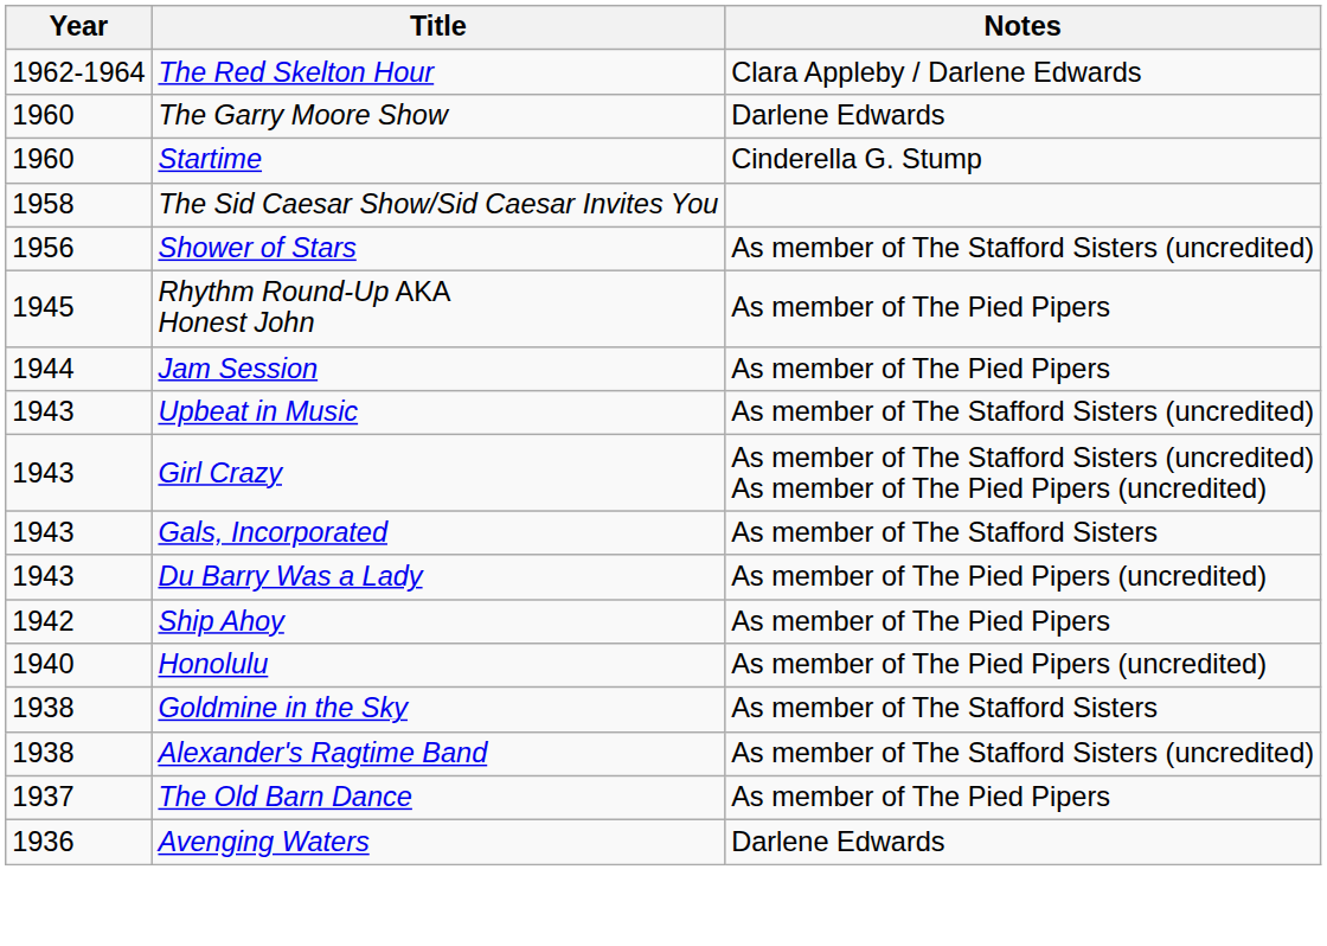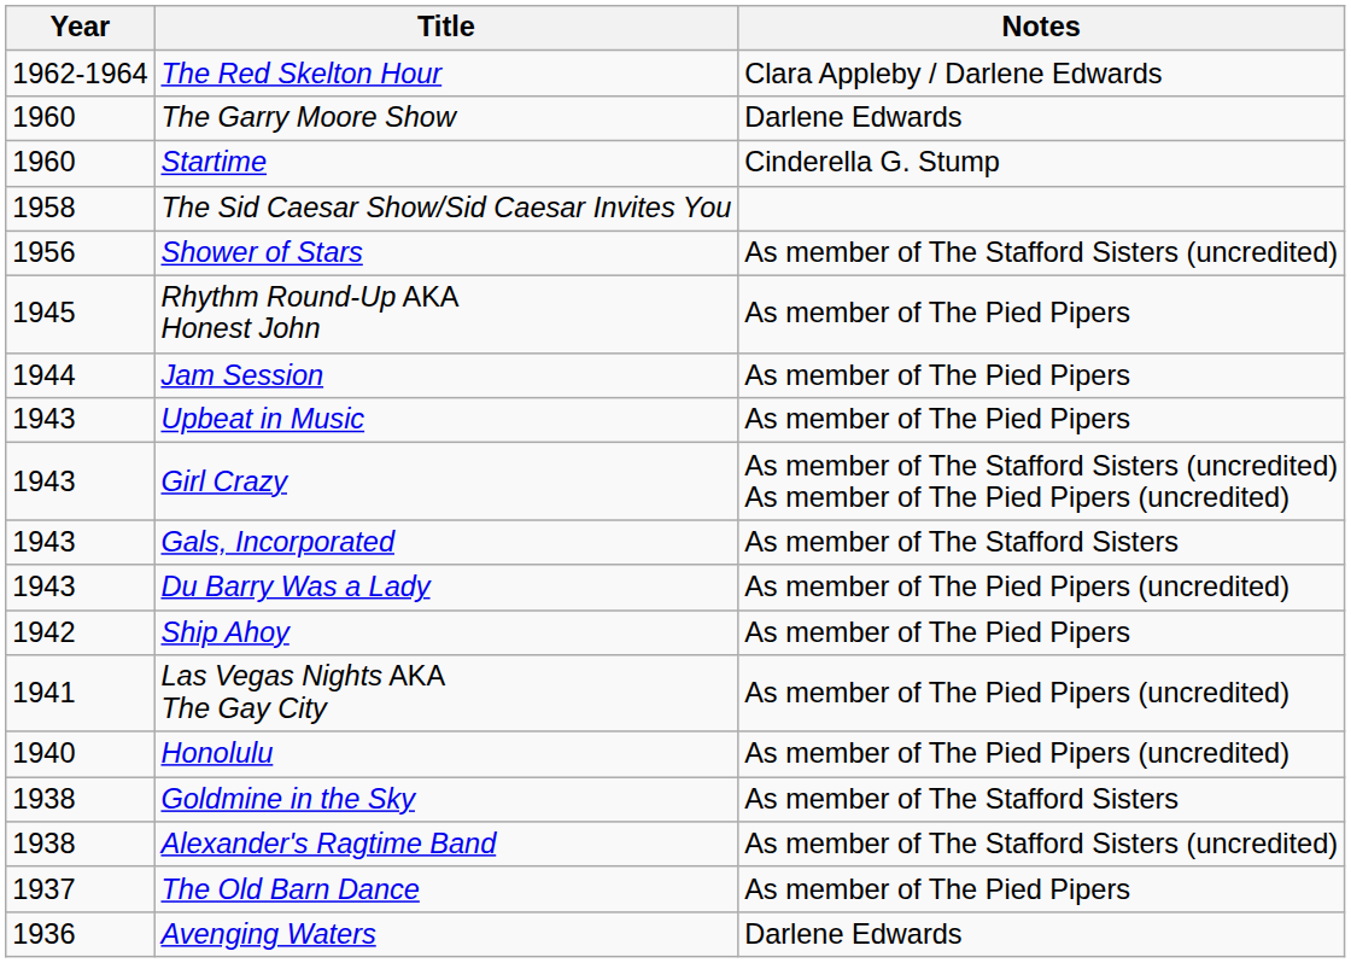 <table class="wikitable">
 <tr>
 <th>Year</th>
 <th>Title</th>
 <th>Notes</th>
 </tr>
 <tr>
 <td>1962-1964</td>
 <td><em><a href='#'>The Red Skelton Hour</a></em></td>
 <td>Clara Appleby / Darlene Edwards</td>
 </tr>
 <tr>
 <td>1960</td>
 <td><em>The Garry Moore Show</em></td>
 <td>Darlene Edwards</td>
 </tr>
 <tr>
 <td>1960</td>
 <td><em><a href='#'>Startime</a></em></td>
 <td>Cinderella G. Stump</td>
 </tr>
 <tr>
 <td>1958</td>
 <td><em>The Sid Caesar Show/Sid Caesar Invites You</em></td>
 </tr>
 <tr>
 <td>1956</td>
 <td><em><a href='#'>Shower of Stars</a></em></td>
 <td>As member of The Stafford Sisters (uncredited)</td>
 </tr>
 <tr>
 <td>1945</td>
 <td><em>Rhythm Round-Up</em> AKA<br><em>Honest John</em></td>
 <td>As member of The Pied Pipers</td>
 </tr>
 <tr>
 <td>1944</td>
 <td><em><a href='#'>Jam Session</a></em></td>
 <td>As member of The Pied Pipers</td>
 </tr>
 <tr>
 <td>1943</td>
 <td><em><a href='#'>Upbeat in Music</a></em></td>
-<td>As member of The Stafford Sisters (uncredited)</td>
+<td>As member of The Pied Pipers</td>
 </tr>
 <tr>
 <td>1943</td>
 <td><em><a href='#'>Girl Crazy</a></em></td>
 <td>As member of The Stafford Sisters (uncredited)<br>As member of The Pied Pipers (uncredited)</td>
 </tr>
 <tr>
 <td>1943</td>
 <td><em><a href='#'>Gals, Incorporated</a></em></td>
 <td>As member of The Stafford Sisters</td>
 </tr>
 <tr>
 <td>1943</td>
 <td><em><a href='#'>Du Barry Was a Lady</a></em></td>
 <td>As member of The Pied Pipers (uncredited)</td>
 </tr>
 <tr>
 <td>1942</td>
 <td><em><a href='#'>Ship Ahoy</a></em></td>
 <td>As member of The Pied Pipers</td>
+</tr>
+<tr>
+<td>1941</td>
+<td><em>Las Vegas Nights</em> AKA<br><em>The Gay City</em></td>
+<td>As member of The Pied Pipers (uncredited)</td>
 </tr>
 <tr>
 <td>1940</td>
 <td><em><a href='#'>Honolulu</a></em></td>
 <td>As member of The Pied Pipers (uncredited)</td>
 </tr>
 <tr>
 <td>1938</td>
 <td><em><a href='#'>Goldmine in the Sky</a></em></td>
 <td>As member of The Stafford Sisters</td>
 </tr>
 <tr>
 <td>1938</td>
 <td><em><a href='#'>Alexander's Ragtime Band</a></em></td>
 <td>As member of The Stafford Sisters (uncredited)</td>
 </tr>
 <tr>
 <td>1937</td>
 <td><em><a href='#'>The Old Barn Dance</a></em></td>
 <td>As member of The Pied Pipers</td>
 </tr>
 <tr>
 <td>1936</td>
 <td><em><a href='#'>Avenging Waters</a></em></td>
 <td>Darlene Edwards</td>
 </tr>
 </table>
